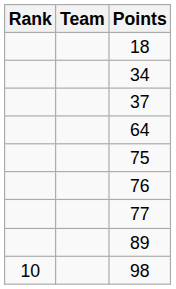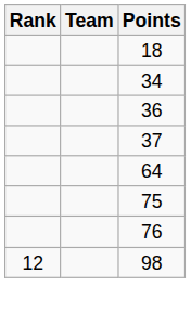 <table class="wikitable sortable" style=" text-align:center; font-size:95%;">
 <tr>
 <th>Rank</th>
 <th>Team</th>
 <th>Points</th>
 </tr>
 <tr>
 <td></td>
 <td align="left"></td>
 <td>18</td>
 </tr>
 <tr>
 <td></td>
 <td align="left"></td>
 <td>34</td>
+</tr>
+<tr>
+<td></td>
+<td align="left"></td>
+<td>36</td>
 </tr>
 <tr>
 <td></td>
 <td align="left"></td>
 <td>37</td>
 </tr>
 <tr>
 <td></td>
 <td align="left"></td>
 <td>64</td>
 </tr>
 <tr>
 <td></td>
 <td align="left"></td>
 <td>75</td>
 </tr>
 <tr>
 <td></td>
 <td align="left"></td>
 <td>76</td>
 </tr>
 <tr>
-<td></td>
-<td align="left"></td>
-<td>77</td>
-</tr>
-<tr>
-<td></td>
-<td align="left"></td>
-<td>89</td>
-</tr>
-<tr>
-<td>10</td>
+<td>12</td>
 <td align="left"></td>
 <td>98</td>
 </tr>
 </table>
